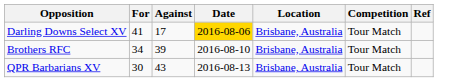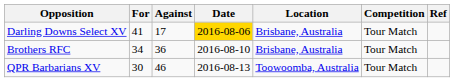 <table class="wikitable sortable">
 <tr>
 <th>Opposition</th>
 <th>For</th>
 <th>Against</th>
 <th>Date</th>
 <th>Location</th>
 <th>Competition</th>
 <th>Ref</th>
 </tr>
 <tr>
 <td><a href='#'>Darling Downs Select XV</a></td>
 <td>41</td>
 <td>17</td>
 <td style="background: gold;">2016-08-06</td>
 <td><a href='#'>Brisbane, Australia</a></td>
 <td>Tour Match</td>
 <td align=center></td>
 </tr>
 <tr>
 <td><a href='#'>Brothers RFC</a></td>
 <td>34</td>
-<td>39</td>
+<td>36</td>
 <td>2016-08-10</td>
 <td><a href='#'>Brisbane, Australia</a></td>
 <td>Tour Match</td>
 <td align=center></td>
 </tr>
 <tr>
 <td><a href='#'>QPR Barbarians XV</a></td>
 <td>30</td>
-<td>43</td>
+<td>46</td>
 <td>2016-08-13</td>
-<td><a href='#'>Brisbane, Australia</a></td>
+<td><a href='#'>Toowoomba, Australia</a></td>
 <td>Tour Match</td>
 <td align=center></td>
 </tr>
 </table>
